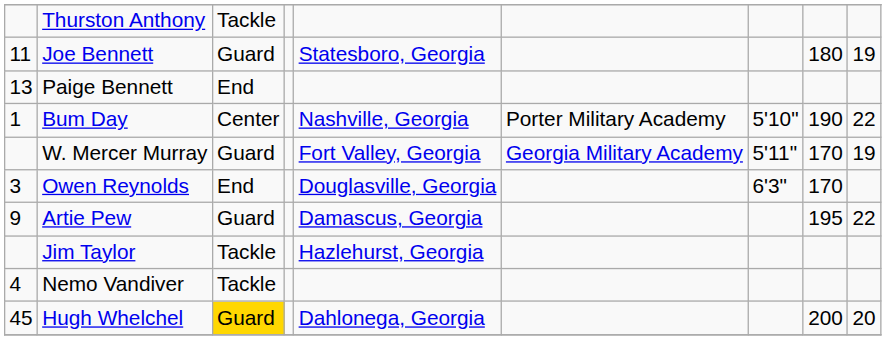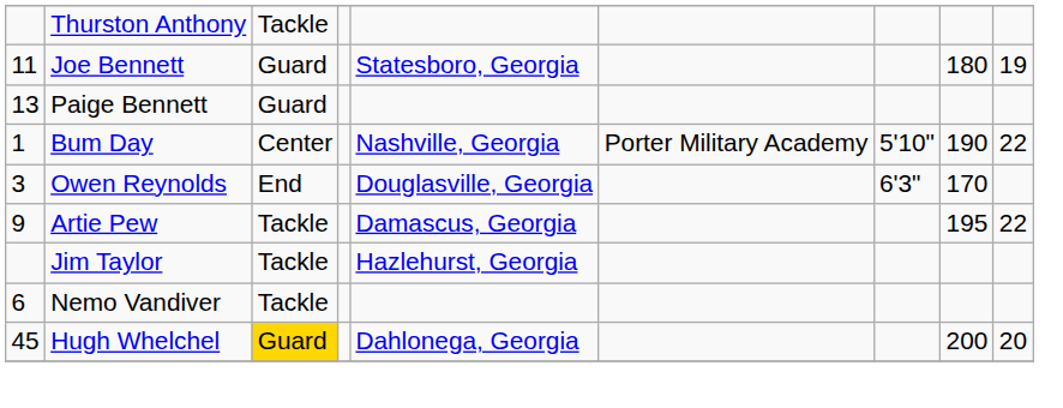 <table class="wikitable">
 <tr>
 </tr>
 <tr>
 <td></td>
 <td><a href='#'>Thurston Anthony</a></td>
 <td>Tackle</td>
 <td></td>
 <td></td>
 <td></td>
 <td></td>
 <td></td>
 <td></td>
 </tr>
 <tr>
 <td>11</td>
 <td><a href='#'>Joe Bennett</a></td>
 <td>Guard</td>
 <td></td>
 <td><a href='#'>Statesboro, Georgia</a></td>
 <td></td>
 <td></td>
 <td>180</td>
 <td>19</td>
 </tr>
 <tr>
 <td>13</td>
 <td>Paige Bennett</td>
-<td>End</td>
+<td>Guard</td>
 <td></td>
 <td></td>
 <td></td>
 <td></td>
 <td></td>
 <td></td>
 </tr>
 <tr>
 <td>1</td>
 <td><a href='#'>Bum Day</a></td>
 <td>Center</td>
 <td></td>
 <td><a href='#'>Nashville, Georgia</a></td>
 <td>Porter Military Academy</td>
 <td>5'10"</td>
 <td>190</td>
 <td>22</td>
 </tr>
 <tr>
-<td></td>
-<td>W. Mercer Murray</td>
-<td>Guard</td>
-<td></td>
-<td><a href='#'>Fort Valley, Georgia</a></td>
-<td><a href='#'>Georgia Military Academy</a></td>
-<td>5'11"</td>
-<td>170</td>
-<td>19</td>
-</tr>
-<tr>
 <td>3</td>
 <td><a href='#'>Owen Reynolds</a></td>
 <td>End</td>
 <td></td>
 <td><a href='#'>Douglasville, Georgia</a></td>
 <td></td>
 <td>6'3"</td>
 <td>170</td>
 <td></td>
 </tr>
 <tr>
 <td>9</td>
 <td><a href='#'>Artie Pew</a></td>
-<td>Guard</td>
+<td>Tackle</td>
 <td></td>
 <td><a href='#'>Damascus, Georgia</a></td>
 <td></td>
 <td></td>
 <td>195</td>
 <td>22</td>
 </tr>
 <tr>
 <td></td>
 <td><a href='#'>Jim Taylor</a></td>
 <td>Tackle</td>
 <td></td>
 <td><a href='#'>Hazlehurst, Georgia</a></td>
 <td></td>
 <td></td>
 <td></td>
 <td></td>
 </tr>
 <tr>
-<td>4</td>
+<td>6</td>
 <td>Nemo Vandiver</td>
 <td>Tackle</td>
 <td></td>
 <td></td>
 <td></td>
 <td></td>
 <td></td>
 <td></td>
 </tr>
 <tr>
 <td>45</td>
 <td><a href='#'>Hugh Whelchel</a></td>
 <td style="background: gold;">Guard</td>
 <td></td>
 <td><a href='#'>Dahlonega, Georgia</a></td>
 <td></td>
 <td></td>
 <td>200</td>
 <td>20</td>
 </tr>
 <tr>
 </tr>
 </table>
